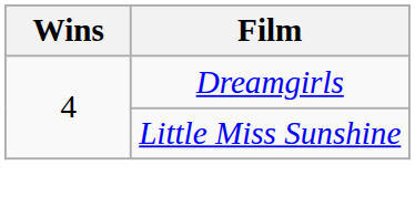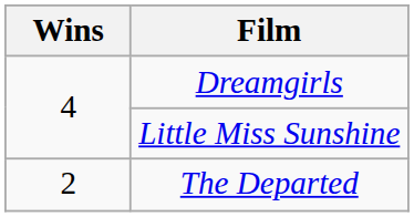 <table class="wikitable" rowspan="2" style="text-align:center;" background: #f6e39c;>
 <tr>
 <th scope="col" style="width:55px;">Wins</th>
 <th scope="col" style="text-align:center;">Film</th>
 </tr>
 <tr>
 <td rowspan="2">4</td>
 <td><em><a href='#'>Dreamgirls</a></em></td>
 </tr>
 <tr>
 <td><em><a href='#'>Little Miss Sunshine</a></em></td>
 </tr>
+<tr>
+<td>2</td>
+<td><em><a href='#'>The Departed</a></em></td>
+</tr>
 </table>
